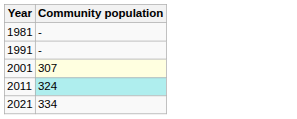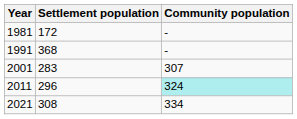 <table class="wikitable">
 <tr>
 <th>Year</th>
+<th>Settlement population</th>
 <th>Community population</th>
 </tr>
 <tr>
 <td>1981</td>
+<td>172</td>
 <td>-</td>
 </tr>
 <tr>
 <td>1991</td>
+<td>368</td>
 <td>-</td>
 </tr>
 <tr>
 <td>2001</td>
-<td style="background: lightyellow;">307</td>
+<td>283</td>
+<td>307</td>
 </tr>
 <tr>
 <td>2011</td>
+<td>296</td>
 <td style="background: paleturquoise;">324</td>
 </tr>
 <tr>
 <td>2021</td>
+<td>308</td>
 <td>334</td>
 </tr>
 </table>
